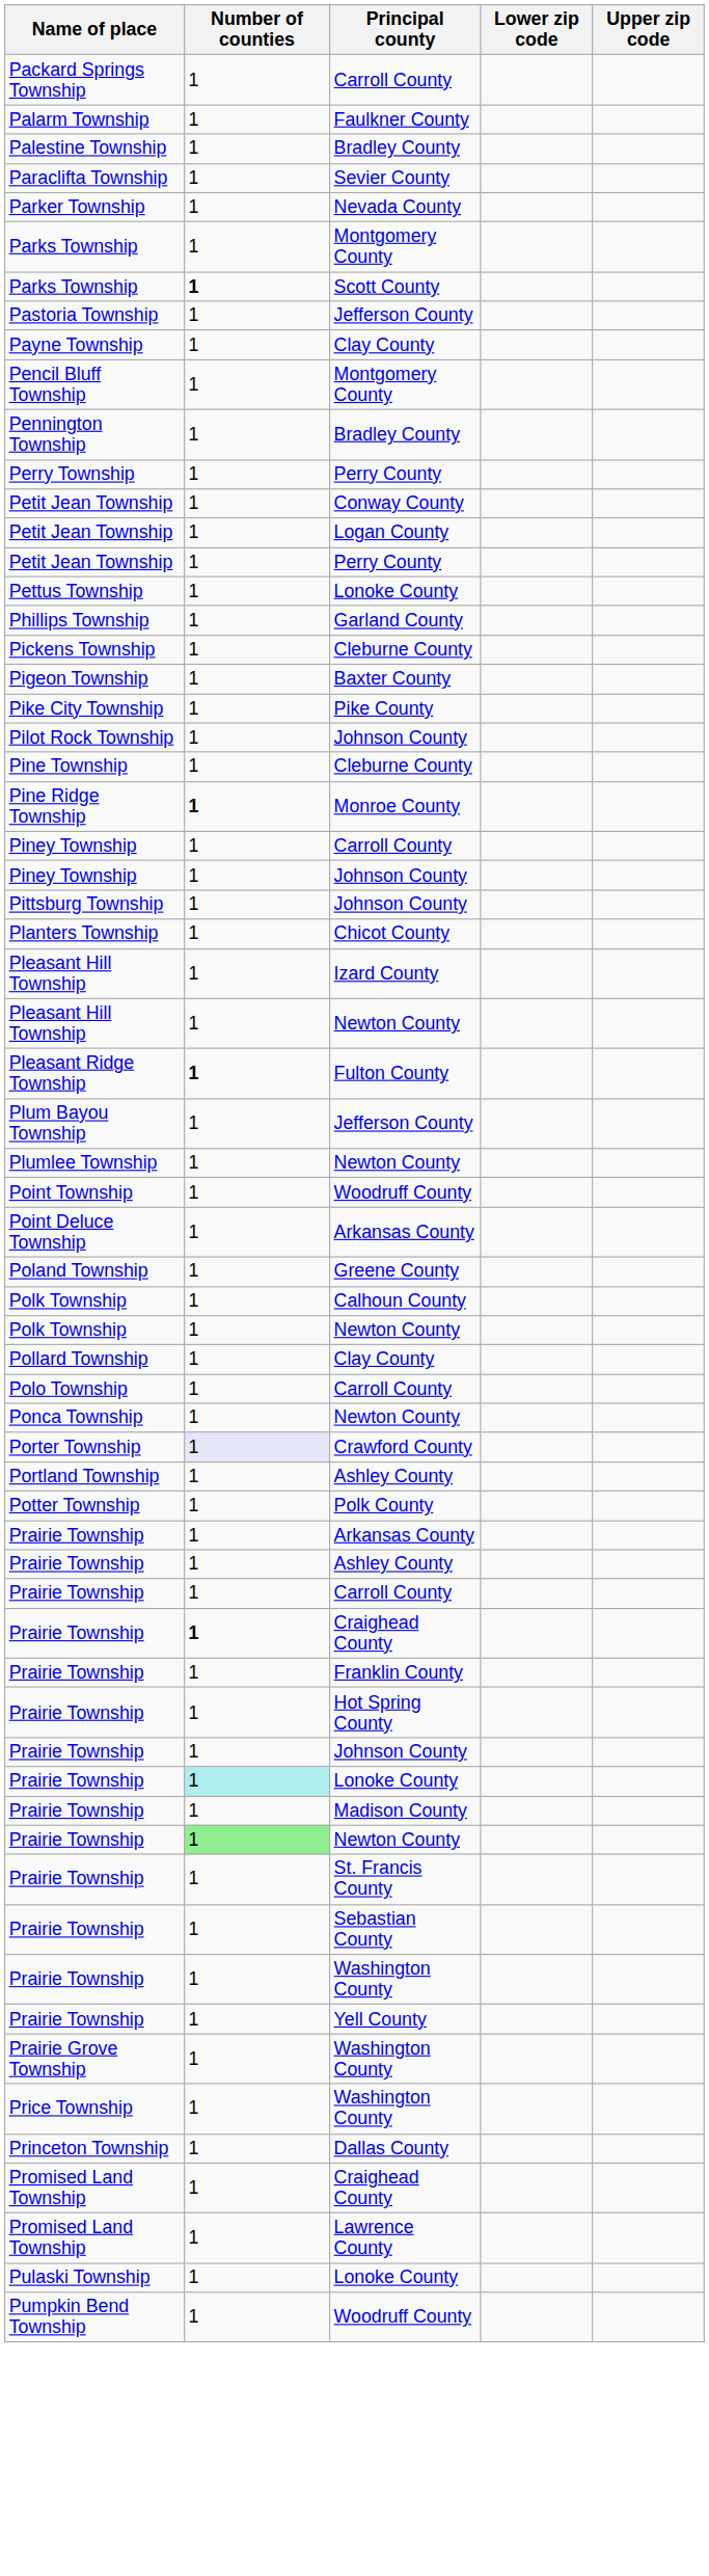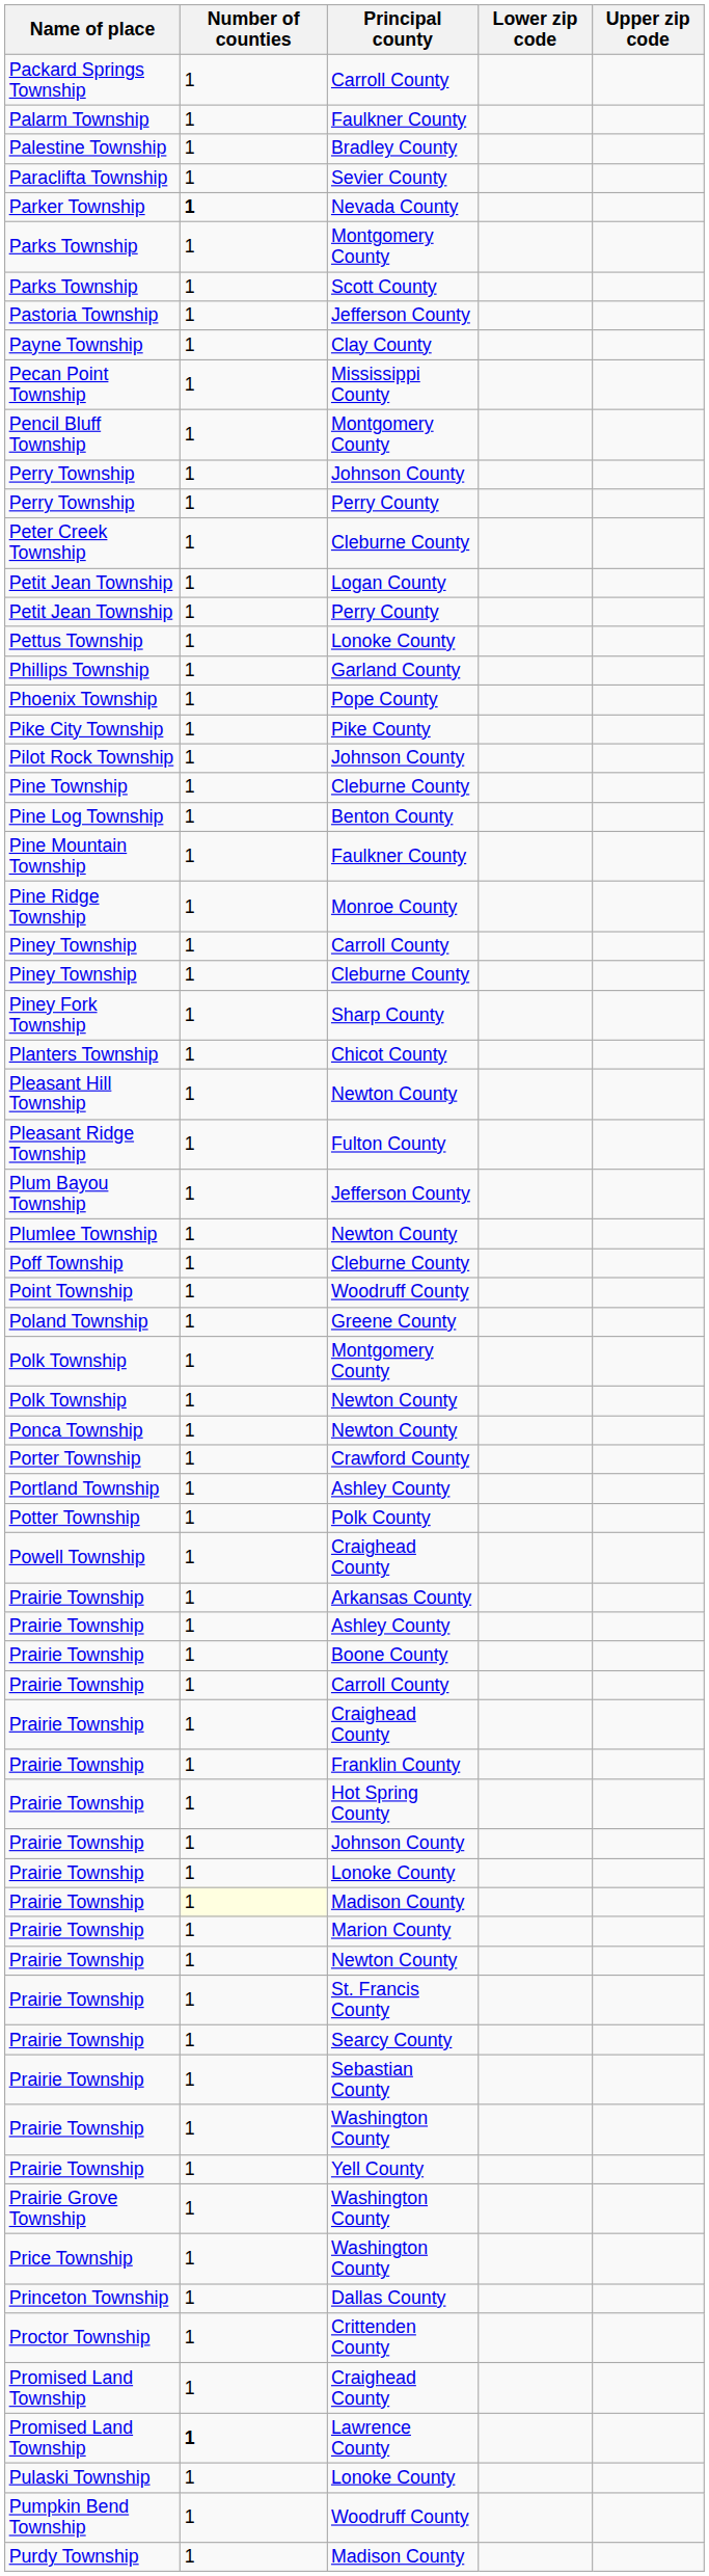 <table class="wikitable">
 <tr>
 <th>Name of place</th>
 <th>Number of counties</th>
 <th>Principal county</th>
 <th>Lower zip code</th>
 <th>Upper zip code</th>
 </tr>
 <tr>
 <td><a href='#'>Packard Springs Township</a></td>
 <td>1</td>
 <td><a href='#'>Carroll County</a></td>
 <td> </td>
 <td> </td>
 </tr>
 <tr>
 <td><a href='#'>Palarm Township</a></td>
 <td>1</td>
 <td><a href='#'>Faulkner County</a></td>
 <td> </td>
 <td> </td>
 </tr>
 <tr>
 <td><a href='#'>Palestine Township</a></td>
 <td>1</td>
 <td><a href='#'>Bradley County</a></td>
 <td> </td>
 <td> </td>
 </tr>
 <tr>
 <td><a href='#'>Paraclifta Township</a></td>
 <td>1</td>
 <td><a href='#'>Sevier County</a></td>
 <td> </td>
 <td> </td>
 </tr>
 <tr>
 <td><a href='#'>Parker Township</a></td>
-<td>1</td>
+<td><strong>1</strong></td>
 <td><a href='#'>Nevada County</a></td>
 <td> </td>
 <td> </td>
 </tr>
 <tr>
 <td><a href='#'>Parks Township</a></td>
 <td>1</td>
 <td><a href='#'>Montgomery County</a></td>
 <td> </td>
 <td> </td>
 </tr>
 <tr>
 <td><a href='#'>Parks Township</a></td>
-<td><strong>1</strong></td>
+<td>1</td>
 <td><a href='#'>Scott County</a></td>
 <td> </td>
 <td> </td>
 </tr>
 <tr>
 <td><a href='#'>Pastoria Township</a></td>
 <td>1</td>
 <td><a href='#'>Jefferson County</a></td>
 <td> </td>
 <td> </td>
 </tr>
 <tr>
 <td><a href='#'>Payne Township</a></td>
 <td>1</td>
 <td><a href='#'>Clay County</a></td>
 <td> </td>
 <td> </td>
 </tr>
 <tr>
+<td><a href='#'>Pecan Point Township</a></td>
+<td>1</td>
+<td><a href='#'>Mississippi County</a></td>
+<td> </td>
+<td> </td>
+</tr>
+<tr>
 <td><a href='#'>Pencil Bluff Township</a></td>
 <td>1</td>
 <td><a href='#'>Montgomery County</a></td>
 <td> </td>
 <td> </td>
 </tr>
 <tr>
-<td><a href='#'>Pennington Township</a></td>
+<td><a href='#'>Perry Township</a></td>
 <td>1</td>
-<td><a href='#'>Bradley County</a></td>
+<td><a href='#'>Johnson County</a></td>
 <td> </td>
 <td> </td>
 </tr>
 <tr>
 <td><a href='#'>Perry Township</a></td>
 <td>1</td>
 <td><a href='#'>Perry County</a></td>
 <td> </td>
 <td> </td>
 </tr>
 <tr>
-<td><a href='#'>Petit Jean Township</a></td>
+<td><a href='#'>Peter Creek Township</a></td>
 <td>1</td>
-<td><a href='#'>Conway County</a></td>
+<td><a href='#'>Cleburne County</a></td>
 <td> </td>
 <td> </td>
 </tr>
 <tr>
 <td><a href='#'>Petit Jean Township</a></td>
 <td>1</td>
 <td><a href='#'>Logan County</a></td>
 <td> </td>
 <td> </td>
 </tr>
 <tr>
 <td><a href='#'>Petit Jean Township</a></td>
 <td>1</td>
 <td><a href='#'>Perry County</a></td>
 <td> </td>
 <td> </td>
 </tr>
 <tr>
 <td><a href='#'>Pettus Township</a></td>
 <td>1</td>
 <td><a href='#'>Lonoke County</a></td>
 <td> </td>
 <td> </td>
 </tr>
 <tr>
 <td><a href='#'>Phillips Township</a></td>
 <td>1</td>
 <td><a href='#'>Garland County</a></td>
 <td> </td>
 <td> </td>
 </tr>
 <tr>
-<td><a href='#'>Pickens Township</a></td>
+<td><a href='#'>Phoenix Township</a></td>
 <td>1</td>
-<td><a href='#'>Cleburne County</a></td>
-<td> </td>
-<td> </td>
-</tr>
-<tr>
-<td><a href='#'>Pigeon Township</a></td>
-<td>1</td>
-<td><a href='#'>Baxter County</a></td>
+<td><a href='#'>Pope County</a></td>
 <td> </td>
 <td> </td>
 </tr>
 <tr>
 <td><a href='#'>Pike City Township</a></td>
 <td>1</td>
 <td><a href='#'>Pike County</a></td>
 <td> </td>
 <td> </td>
 </tr>
 <tr>
 <td><a href='#'>Pilot Rock Township</a></td>
 <td>1</td>
 <td><a href='#'>Johnson County</a></td>
 <td> </td>
 <td> </td>
 </tr>
 <tr>
 <td><a href='#'>Pine Township</a></td>
 <td>1</td>
 <td><a href='#'>Cleburne County</a></td>
 <td> </td>
 <td> </td>
 </tr>
 <tr>
+<td><a href='#'>Pine Log Township</a></td>
+<td>1</td>
+<td><a href='#'>Benton County</a></td>
+<td> </td>
+<td> </td>
+</tr>
+<tr>
+<td><a href='#'>Pine Mountain Township</a></td>
+<td>1</td>
+<td><a href='#'>Faulkner County</a></td>
+<td> </td>
+<td> </td>
+</tr>
+<tr>
 <td><a href='#'>Pine Ridge Township</a></td>
-<td><strong>1</strong></td>
+<td>1</td>
 <td><a href='#'>Monroe County</a></td>
 <td> </td>
 <td> </td>
 </tr>
 <tr>
 <td><a href='#'>Piney Township</a></td>
 <td>1</td>
 <td><a href='#'>Carroll County</a></td>
 <td> </td>
 <td> </td>
 </tr>
 <tr>
 <td><a href='#'>Piney Township</a></td>
 <td>1</td>
-<td><a href='#'>Johnson County</a></td>
+<td><a href='#'>Cleburne County</a></td>
 <td> </td>
 <td> </td>
 </tr>
 <tr>
-<td><a href='#'>Pittsburg Township</a></td>
+<td><a href='#'>Piney Fork Township</a></td>
 <td>1</td>
-<td><a href='#'>Johnson County</a></td>
+<td><a href='#'>Sharp County</a></td>
 <td> </td>
 <td> </td>
 </tr>
 <tr>
 <td><a href='#'>Planters Township</a></td>
 <td>1</td>
 <td><a href='#'>Chicot County</a></td>
 <td> </td>
 <td> </td>
 </tr>
 <tr>
 <td><a href='#'>Pleasant Hill Township</a></td>
 <td>1</td>
-<td><a href='#'>Izard County</a></td>
-<td> </td>
-<td> </td>
-</tr>
-<tr>
-<td><a href='#'>Pleasant Hill Township</a></td>
-<td>1</td>
 <td><a href='#'>Newton County</a></td>
 <td> </td>
 <td> </td>
 </tr>
 <tr>
 <td><a href='#'>Pleasant Ridge Township</a></td>
-<td><strong>1</strong></td>
+<td>1</td>
 <td><a href='#'>Fulton County</a></td>
 <td> </td>
 <td> </td>
 </tr>
 <tr>
 <td><a href='#'>Plum Bayou Township</a></td>
 <td>1</td>
 <td><a href='#'>Jefferson County</a></td>
 <td> </td>
 <td> </td>
 </tr>
 <tr>
 <td><a href='#'>Plumlee Township</a></td>
 <td>1</td>
 <td><a href='#'>Newton County</a></td>
 <td> </td>
 <td> </td>
 </tr>
 <tr>
-<td><a href='#'>Point Township</a></td>
+<td><a href='#'>Poff Township</a></td>
 <td>1</td>
-<td><a href='#'>Woodruff County</a></td>
+<td><a href='#'>Cleburne County</a></td>
 <td> </td>
 <td> </td>
 </tr>
 <tr>
-<td><a href='#'>Point Deluce Township</a></td>
+<td><a href='#'>Point Township</a></td>
 <td>1</td>
-<td><a href='#'>Arkansas County</a></td>
+<td><a href='#'>Woodruff County</a></td>
 <td> </td>
 <td> </td>
 </tr>
 <tr>
 <td><a href='#'>Poland Township</a></td>
 <td>1</td>
 <td><a href='#'>Greene County</a></td>
 <td> </td>
 <td> </td>
 </tr>
 <tr>
 <td><a href='#'>Polk Township</a></td>
 <td>1</td>
-<td><a href='#'>Calhoun County</a></td>
+<td><a href='#'>Montgomery County</a></td>
 <td> </td>
 <td> </td>
 </tr>
 <tr>
 <td><a href='#'>Polk Township</a></td>
 <td>1</td>
 <td><a href='#'>Newton County</a></td>
-<td> </td>
-<td> </td>
-</tr>
-<tr>
-<td><a href='#'>Pollard Township</a></td>
-<td>1</td>
-<td><a href='#'>Clay County</a></td>
-<td> </td>
-<td> </td>
-</tr>
-<tr>
-<td><a href='#'>Polo Township</a></td>
-<td>1</td>
-<td><a href='#'>Carroll County</a></td>
 <td> </td>
 <td> </td>
 </tr>
 <tr>
 <td><a href='#'>Ponca Township</a></td>
 <td>1</td>
 <td><a href='#'>Newton County</a></td>
 <td> </td>
 <td> </td>
 </tr>
 <tr>
 <td><a href='#'>Porter Township</a></td>
-<td style="background: lavender;">1</td>
+<td>1</td>
 <td><a href='#'>Crawford County</a></td>
 <td> </td>
 <td> </td>
 </tr>
 <tr>
 <td><a href='#'>Portland Township</a></td>
 <td>1</td>
 <td><a href='#'>Ashley County</a></td>
 <td> </td>
 <td> </td>
 </tr>
 <tr>
 <td><a href='#'>Potter Township</a></td>
 <td>1</td>
 <td><a href='#'>Polk County</a></td>
+<td> </td>
+<td> </td>
+</tr>
+<tr>
+<td><a href='#'>Powell Township</a></td>
+<td>1</td>
+<td><a href='#'>Craighead County</a></td>
 <td> </td>
 <td> </td>
 </tr>
 <tr>
 <td><a href='#'>Prairie Township</a></td>
 <td>1</td>
 <td><a href='#'>Arkansas County</a></td>
 <td> </td>
 <td> </td>
 </tr>
 <tr>
 <td><a href='#'>Prairie Township</a></td>
 <td>1</td>
 <td><a href='#'>Ashley County</a></td>
 <td> </td>
 <td> </td>
 </tr>
 <tr>
 <td><a href='#'>Prairie Township</a></td>
 <td>1</td>
+<td><a href='#'>Boone County</a></td>
+<td> </td>
+<td> </td>
+</tr>
+<tr>
+<td><a href='#'>Prairie Township</a></td>
+<td>1</td>
 <td><a href='#'>Carroll County</a></td>
 <td> </td>
 <td> </td>
 </tr>
 <tr>
 <td><a href='#'>Prairie Township</a></td>
-<td><strong>1</strong></td>
+<td>1</td>
 <td><a href='#'>Craighead County</a></td>
 <td> </td>
 <td> </td>
 </tr>
 <tr>
 <td><a href='#'>Prairie Township</a></td>
 <td>1</td>
 <td><a href='#'>Franklin County</a></td>
 <td> </td>
 <td> </td>
 </tr>
 <tr>
 <td><a href='#'>Prairie Township</a></td>
 <td>1</td>
 <td><a href='#'>Hot Spring County</a></td>
 <td> </td>
 <td> </td>
 </tr>
 <tr>
 <td><a href='#'>Prairie Township</a></td>
 <td>1</td>
 <td><a href='#'>Johnson County</a></td>
 <td> </td>
 <td> </td>
 </tr>
 <tr>
 <td><a href='#'>Prairie Township</a></td>
-<td style="background: paleturquoise;">1</td>
+<td>1</td>
 <td><a href='#'>Lonoke County</a></td>
 <td> </td>
 <td> </td>
 </tr>
 <tr>
 <td><a href='#'>Prairie Township</a></td>
-<td>1</td>
+<td style="background: lightyellow;">1</td>
 <td><a href='#'>Madison County</a></td>
 <td> </td>
 <td> </td>
 </tr>
 <tr>
 <td><a href='#'>Prairie Township</a></td>
-<td style="background: lightgreen;">1</td>
+<td>1</td>
+<td><a href='#'>Marion County</a></td>
+<td> </td>
+<td> </td>
+</tr>
+<tr>
+<td><a href='#'>Prairie Township</a></td>
+<td>1</td>
 <td><a href='#'>Newton County</a></td>
 <td> </td>
 <td> </td>
 </tr>
 <tr>
 <td><a href='#'>Prairie Township</a></td>
 <td>1</td>
 <td><a href='#'>St. Francis County</a></td>
+<td> </td>
+<td> </td>
+</tr>
+<tr>
+<td><a href='#'>Prairie Township</a></td>
+<td>1</td>
+<td><a href='#'>Searcy County</a></td>
 <td> </td>
 <td> </td>
 </tr>
 <tr>
 <td><a href='#'>Prairie Township</a></td>
 <td>1</td>
 <td><a href='#'>Sebastian County</a></td>
 <td> </td>
 <td> </td>
 </tr>
 <tr>
 <td><a href='#'>Prairie Township</a></td>
 <td>1</td>
 <td><a href='#'>Washington County</a></td>
 <td> </td>
 <td> </td>
 </tr>
 <tr>
 <td><a href='#'>Prairie Township</a></td>
 <td>1</td>
 <td><a href='#'>Yell County</a></td>
 <td> </td>
 <td> </td>
 </tr>
 <tr>
 <td><a href='#'>Prairie Grove Township</a></td>
 <td>1</td>
 <td><a href='#'>Washington County</a></td>
 <td> </td>
 <td> </td>
 </tr>
 <tr>
 <td><a href='#'>Price Township</a></td>
 <td>1</td>
 <td><a href='#'>Washington County</a></td>
 <td> </td>
 <td> </td>
 </tr>
 <tr>
 <td><a href='#'>Princeton Township</a></td>
 <td>1</td>
 <td><a href='#'>Dallas County</a></td>
 <td> </td>
 <td> </td>
 </tr>
 <tr>
+<td><a href='#'>Proctor Township</a></td>
+<td>1</td>
+<td><a href='#'>Crittenden County</a></td>
+<td> </td>
+<td> </td>
+</tr>
+<tr>
 <td><a href='#'>Promised Land Township</a></td>
 <td>1</td>
 <td><a href='#'>Craighead County</a></td>
 <td> </td>
 <td> </td>
 </tr>
 <tr>
 <td><a href='#'>Promised Land Township</a></td>
-<td>1</td>
+<td><strong>1</strong></td>
 <td><a href='#'>Lawrence County</a></td>
 <td> </td>
 <td> </td>
 </tr>
 <tr>
 <td><a href='#'>Pulaski Township</a></td>
 <td>1</td>
 <td><a href='#'>Lonoke County</a></td>
 <td> </td>
 <td> </td>
 </tr>
 <tr>
 <td><a href='#'>Pumpkin Bend Township</a></td>
 <td>1</td>
 <td><a href='#'>Woodruff County</a></td>
 <td> </td>
 <td> </td>
 </tr>
+<tr>
+<td><a href='#'>Purdy Township</a></td>
+<td>1</td>
+<td><a href='#'>Madison County</a></td>
+<td> </td>
+<td> </td>
+</tr>
 </table>
